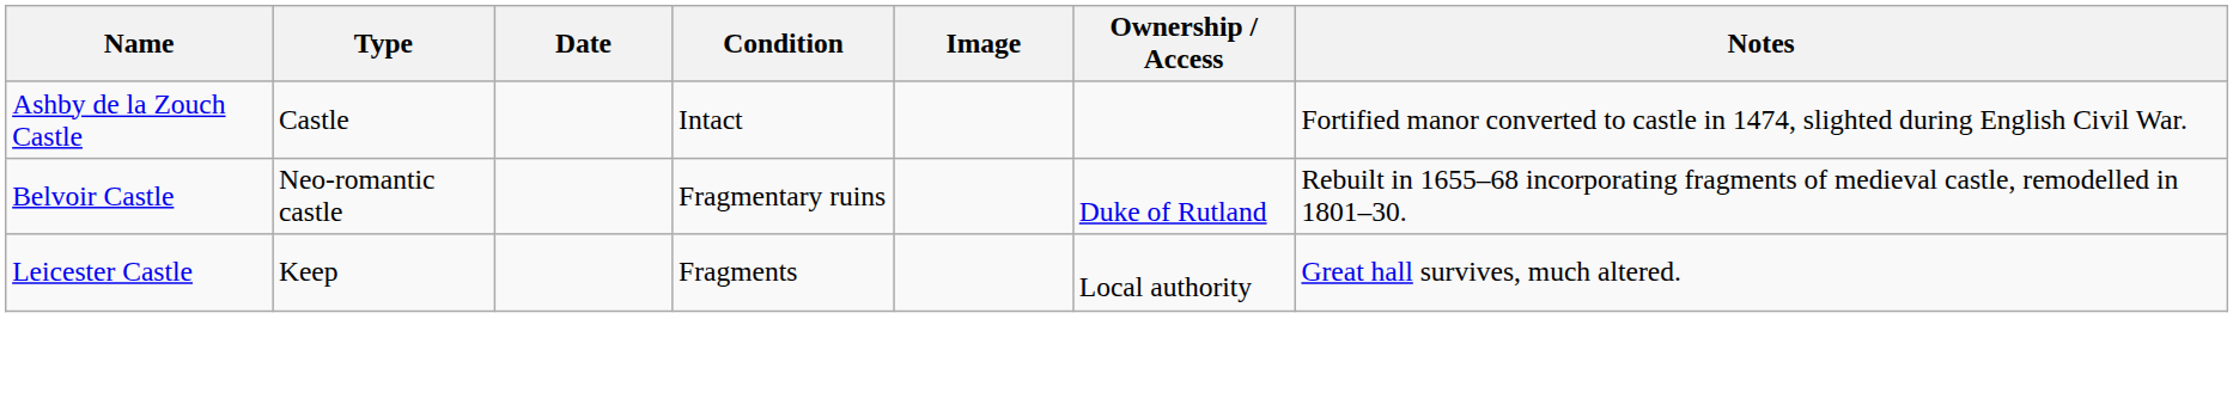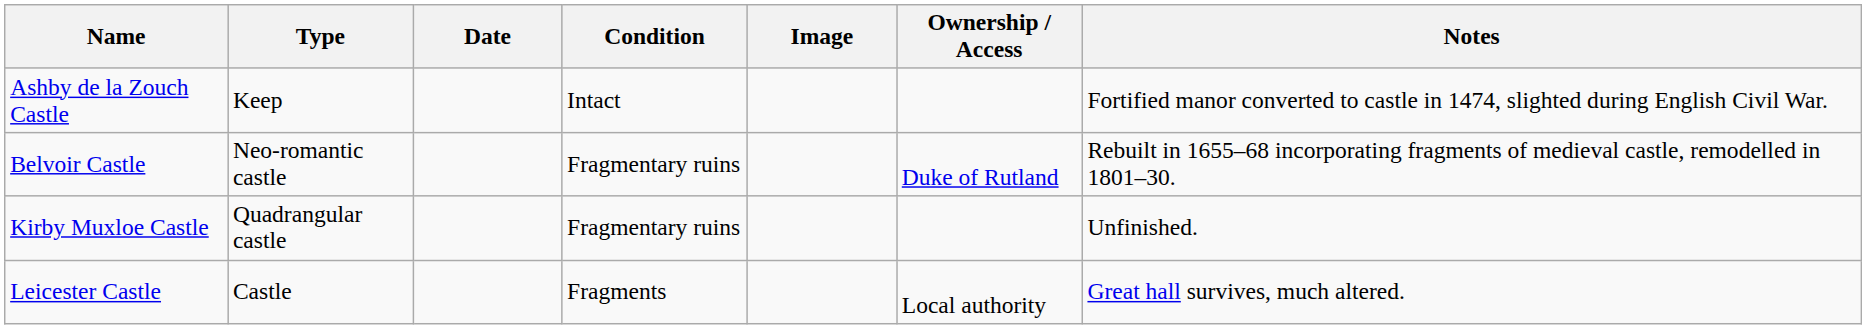 <table class="wikitable sortable sticky-header" width="100%">
 <tr>
 <th width="12%">Name</th>
 <th width="10%">Type</th>
 <th width="8%">Date</th>
 <th width="10%">Condition</th>
 <th class="unsortable" width="94">Image</th>
 <th width="10%">Ownership / Access</th>
 <th class="unsortable">Notes</th>
 </tr>
 <tr>
 <td><a href='#'>Ashby de la Zouch Castle</a></td>
-<td>Castle</td>
+<td>Keep</td>
 <td></td>
 <td>Intact</td>
 <td></td>
 <td></td>
 <td>Fortified manor converted to castle in 1474, slighted during English Civil War.</td>
 </tr>
 <tr>
 <td><a href='#'>Belvoir Castle</a></td>
 <td>Neo-romantic castle</td>
 <td></td>
 <td>Fragmentary ruins</td>
 <td></td>
 <td><br><a href='#'>Duke of Rutland</a></td>
 <td>Rebuilt in 1655–68 incorporating fragments of medieval castle, remodelled in 1801–30.</td>
 </tr>
 <tr>
+<td><a href='#'>Kirby Muxloe Castle</a></td>
+<td>Quadrangular castle</td>
+<td></td>
+<td>Fragmentary ruins</td>
+<td></td>
+<td></td>
+<td>Unfinished.</td>
+</tr>
+<tr>
 <td><a href='#'>Leicester Castle</a></td>
-<td>Keep</td>
+<td>Castle</td>
 <td></td>
 <td>Fragments</td>
 <td></td>
 <td><br>Local authority</td>
 <td><a href='#'>Great hall</a> survives, much altered.</td>
 </tr>
 </table>
